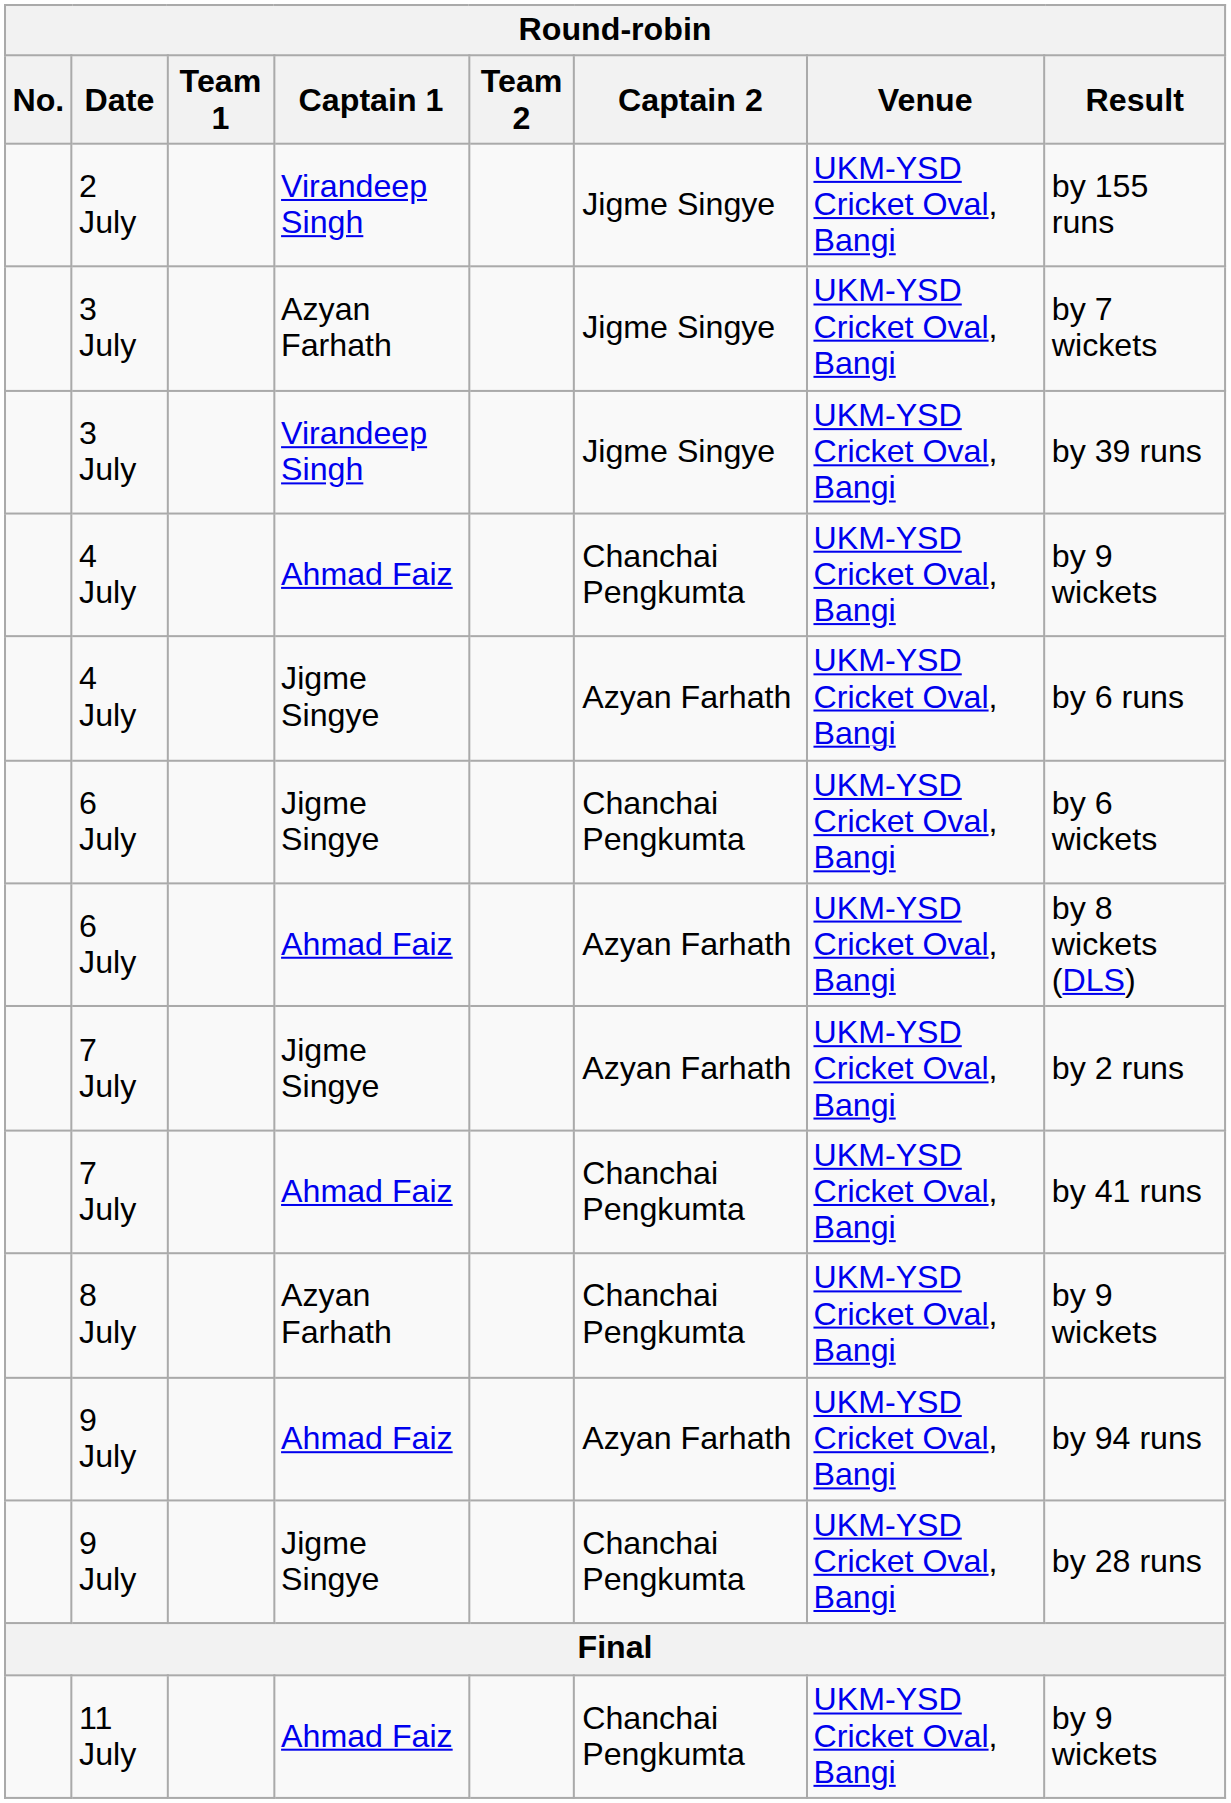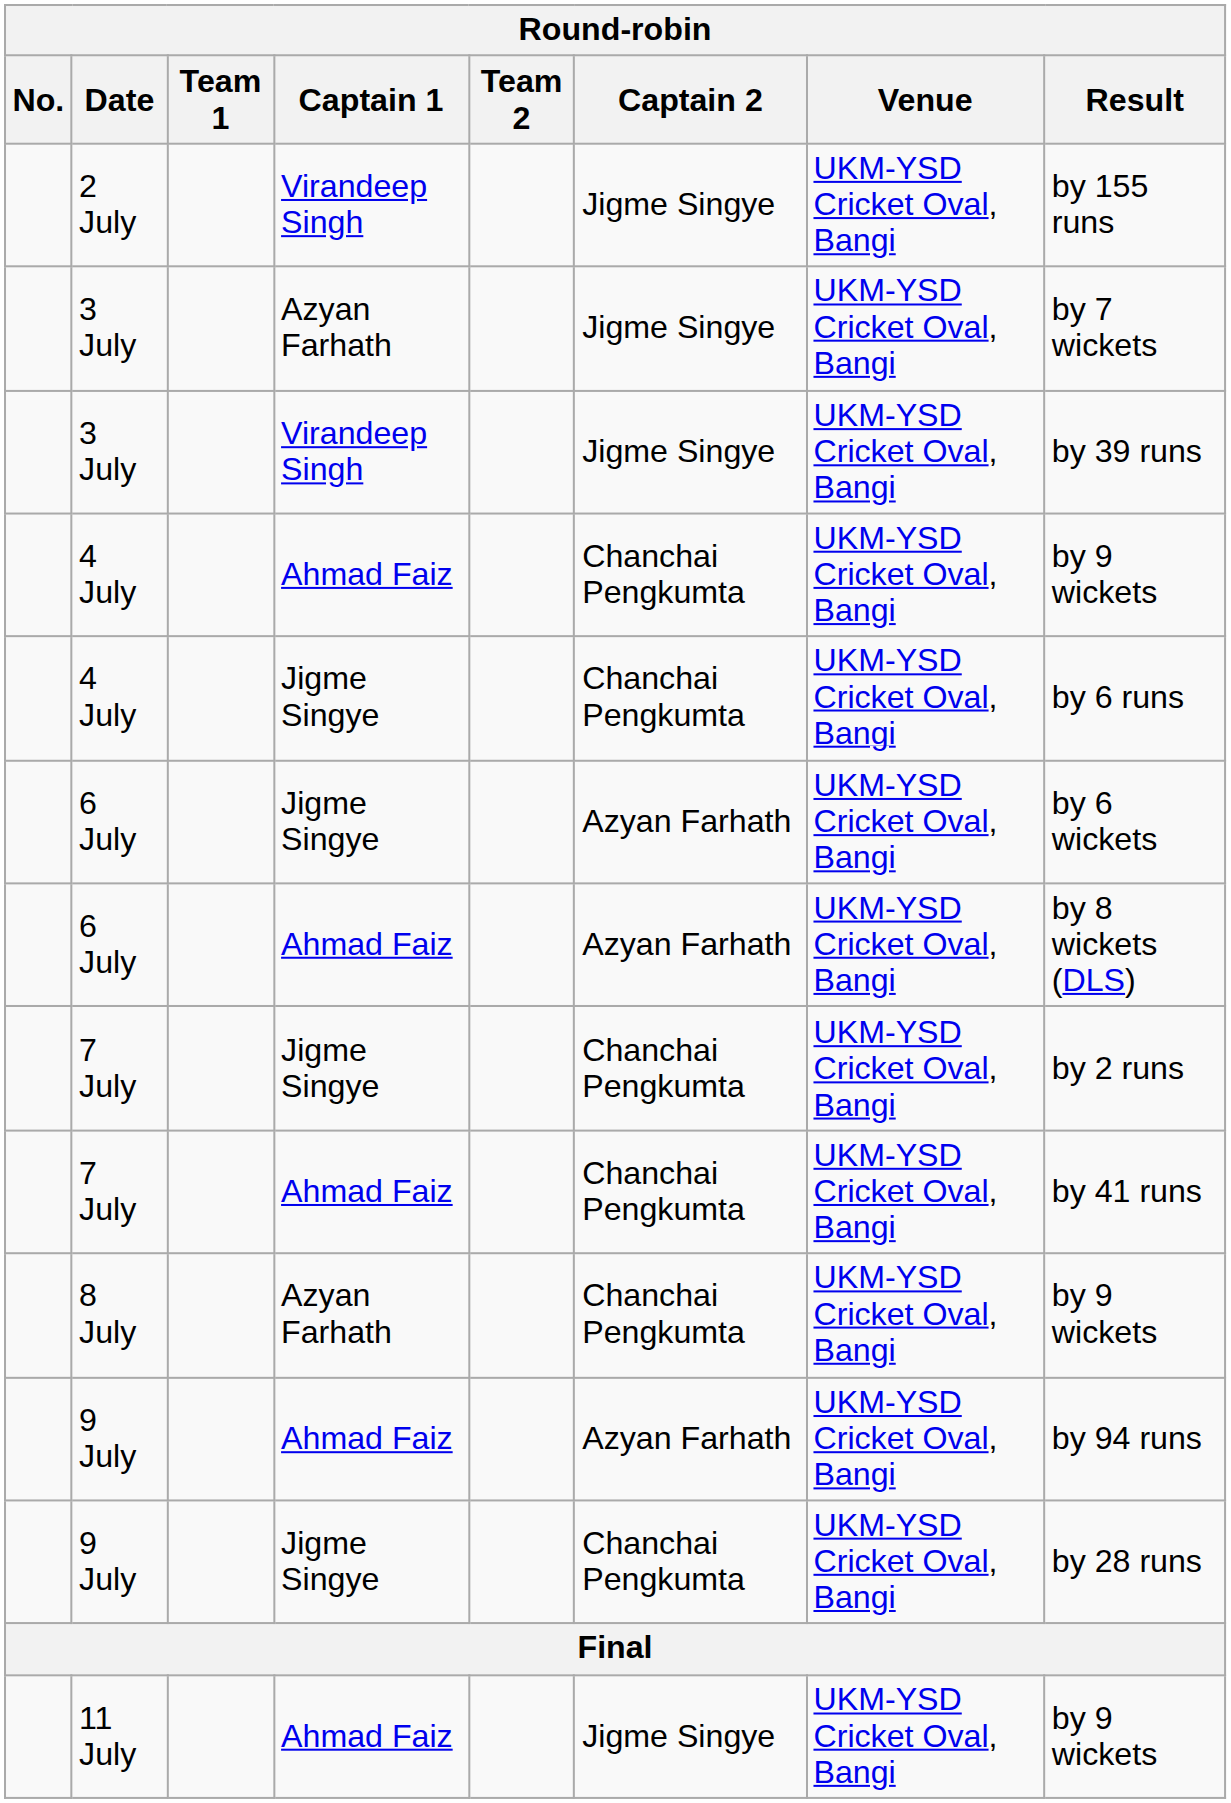 <table class="wikitable">
 <tr>
 <th colspan="9">Round-robin</th>
 </tr>
 <tr>
 <th>No.</th>
 <th>Date</th>
 <th>Team 1</th>
 <th>Captain 1</th>
 <th>Team 2</th>
 <th>Captain 2</th>
 <th>Venue</th>
 <th>Result</th>
 </tr>
 <tr>
 <td></td>
 <td>2 July</td>
 <td></td>
 <td><a href='#'>Virandeep Singh</a></td>
 <td></td>
 <td>Jigme Singye</td>
 <td><a href='#'>UKM-YSD Cricket Oval</a>, <a href='#'>Bangi</a></td>
 <td> by 155 runs</td>
 </tr>
 <tr>
 <td></td>
 <td>3 July</td>
 <td></td>
 <td>Azyan Farhath</td>
 <td></td>
 <td>Jigme Singye</td>
 <td><a href='#'>UKM-YSD Cricket Oval</a>, <a href='#'>Bangi</a></td>
 <td> by 7 wickets</td>
 </tr>
 <tr>
 <td></td>
 <td>3 July</td>
 <td></td>
 <td><a href='#'>Virandeep Singh</a></td>
 <td></td>
 <td>Jigme Singye</td>
 <td><a href='#'>UKM-YSD Cricket Oval</a>, <a href='#'>Bangi</a></td>
 <td> by 39 runs</td>
 </tr>
 <tr>
 <td></td>
 <td>4 July</td>
 <td></td>
 <td><a href='#'>Ahmad Faiz</a></td>
 <td></td>
 <td>Chanchai Pengkumta</td>
 <td><a href='#'>UKM-YSD Cricket Oval</a>, <a href='#'>Bangi</a></td>
 <td> by 9 wickets</td>
 </tr>
 <tr>
 <td></td>
 <td>4 July</td>
 <td></td>
 <td>Jigme Singye</td>
 <td></td>
-<td>Azyan Farhath</td>
+<td>Chanchai Pengkumta</td>
 <td><a href='#'>UKM-YSD Cricket Oval</a>, <a href='#'>Bangi</a></td>
 <td> by 6 runs</td>
 </tr>
 <tr>
 <td></td>
 <td>6 July</td>
 <td></td>
 <td>Jigme Singye</td>
 <td></td>
-<td>Chanchai Pengkumta</td>
+<td>Azyan Farhath</td>
 <td><a href='#'>UKM-YSD Cricket Oval</a>, <a href='#'>Bangi</a></td>
 <td> by 6 wickets</td>
 </tr>
 <tr>
 <td></td>
 <td>6 July</td>
 <td></td>
 <td><a href='#'>Ahmad Faiz</a></td>
 <td></td>
 <td>Azyan Farhath</td>
 <td><a href='#'>UKM-YSD Cricket Oval</a>, <a href='#'>Bangi</a></td>
 <td> by 8 wickets (<a href='#'>DLS</a>)</td>
 </tr>
 <tr>
 <td></td>
 <td>7 July</td>
 <td></td>
 <td>Jigme Singye</td>
 <td></td>
-<td>Azyan Farhath</td>
+<td>Chanchai Pengkumta</td>
 <td><a href='#'>UKM-YSD Cricket Oval</a>, <a href='#'>Bangi</a></td>
 <td> by 2 runs</td>
 </tr>
 <tr>
 <td></td>
 <td>7 July</td>
 <td></td>
 <td><a href='#'>Ahmad Faiz</a></td>
 <td></td>
 <td>Chanchai Pengkumta</td>
 <td><a href='#'>UKM-YSD Cricket Oval</a>, <a href='#'>Bangi</a></td>
 <td> by 41 runs</td>
 </tr>
 <tr>
 <td></td>
 <td>8 July</td>
 <td></td>
 <td>Azyan Farhath</td>
 <td></td>
 <td>Chanchai Pengkumta</td>
 <td><a href='#'>UKM-YSD Cricket Oval</a>, <a href='#'>Bangi</a></td>
 <td> by 9 wickets</td>
 </tr>
 <tr>
 <td></td>
 <td>9 July</td>
 <td></td>
 <td><a href='#'>Ahmad Faiz</a></td>
 <td></td>
 <td>Azyan Farhath</td>
 <td><a href='#'>UKM-YSD Cricket Oval</a>, <a href='#'>Bangi</a></td>
 <td> by 94 runs</td>
 </tr>
 <tr>
 <td></td>
 <td>9 July</td>
 <td></td>
 <td>Jigme Singye</td>
 <td></td>
 <td>Chanchai Pengkumta</td>
 <td><a href='#'>UKM-YSD Cricket Oval</a>, <a href='#'>Bangi</a></td>
 <td> by 28 runs</td>
 </tr>
 <tr>
 <th colspan="8">Final</th>
 </tr>
 <tr>
 <td></td>
 <td>11 July</td>
 <td></td>
 <td><a href='#'>Ahmad Faiz</a></td>
 <td></td>
-<td>Chanchai Pengkumta</td>
+<td>Jigme Singye</td>
 <td><a href='#'>UKM-YSD Cricket Oval</a>, <a href='#'>Bangi</a></td>
 <td> by 9 wickets</td>
 </tr>
 </table>
